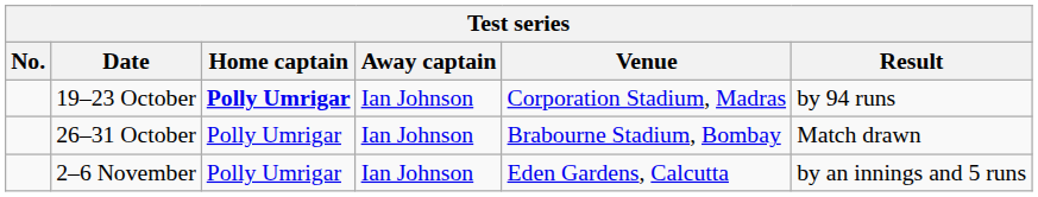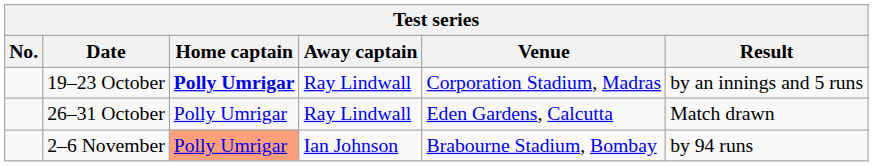 <table class="wikitable">
 <tr>
 <th colspan="9">Test series</th>
 </tr>
 <tr>
 <th>No.</th>
 <th>Date</th>
 <th>Home captain</th>
 <th>Away captain</th>
 <th>Venue</th>
 <th>Result</th>
 </tr>
 <tr>
 <td></td>
 <td>19–23 October</td>
 <td><strong><a href='#'>Polly Umrigar</a></strong></td>
-<td><a href='#'>Ian Johnson</a></td>
+<td><a href='#'>Ray Lindwall</a></td>
 <td><a href='#'>Corporation Stadium</a>, <a href='#'>Madras</a></td>
-<td> by 94 runs</td>
+<td> by an innings and 5 runs</td>
 </tr>
 <tr>
 <td></td>
 <td>26–31 October</td>
 <td><a href='#'>Polly Umrigar</a></td>
-<td><a href='#'>Ian Johnson</a></td>
-<td><a href='#'>Brabourne Stadium</a>, <a href='#'>Bombay</a></td>
+<td><a href='#'>Ray Lindwall</a></td>
+<td><a href='#'>Eden Gardens</a>, <a href='#'>Calcutta</a></td>
 <td>Match drawn</td>
 </tr>
 <tr>
 <td></td>
 <td>2–6 November</td>
-<td><a href='#'>Polly Umrigar</a></td>
+<td style="background: lightsalmon;"><a href='#'>Polly Umrigar</a></td>
 <td><a href='#'>Ian Johnson</a></td>
-<td><a href='#'>Eden Gardens</a>, <a href='#'>Calcutta</a></td>
-<td> by an innings and 5 runs</td>
+<td><a href='#'>Brabourne Stadium</a>, <a href='#'>Bombay</a></td>
+<td> by 94 runs</td>
 </tr>
 </table>
